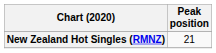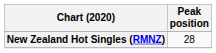 <table class="wikitable sortable plainrowheaders" style="text-align:center">
 <tr>
 <th scope="col">Chart (2020)</th>
 <th scope="col">Peak<br>position</th>
 </tr>
 <tr>
 </tr>
 <tr>
 </tr>
 <tr>
 <th scope="row">New Zealand Hot Singles (<a href='#'>RMNZ</a>)</th>
-<td>21</td>
+<td>28</td>
 </tr>
 <tr>
 </tr>
 <tr>
 </tr>
 <tr>
 </tr>
 <tr>
 </tr>
 </table>
